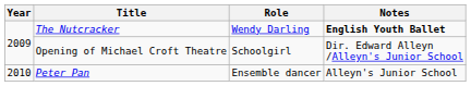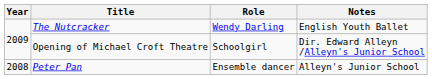 <table class="wikitable">
 <tr>
 <th>Year</th>
 <th>Title</th>
 <th>Role</th>
 <th>Notes</th>
 </tr>
 <tr>
 <td rowspan=2>2009</td>
 <td><em><a href='#'>The Nutcracker</a></em></td>
 <td><a href='#'>Wendy Darling</a></td>
-<td><strong>English Youth Ballet</strong></td>
+<td>English Youth Ballet</td>
 </tr>
 <tr>
 <td>Opening of Michael Croft Theatre</td>
 <td>Schoolgirl</td>
 <td>Dir. Edward Alleyn<br>/<a href='#'>Alleyn's Junior School</a></td>
 </tr>
 <tr>
-<td>2010</td>
+<td>2008</td>
 <td><em><a href='#'>Peter Pan</a></em></td>
 <td>Ensemble dancer</td>
 <td>Alleyn's Junior School</td>
 </tr>
 </table>
